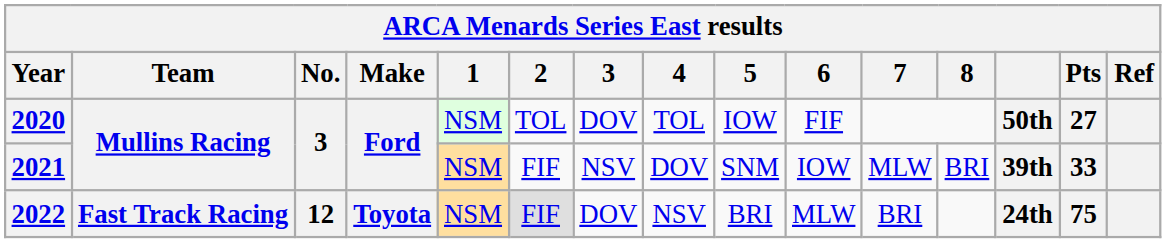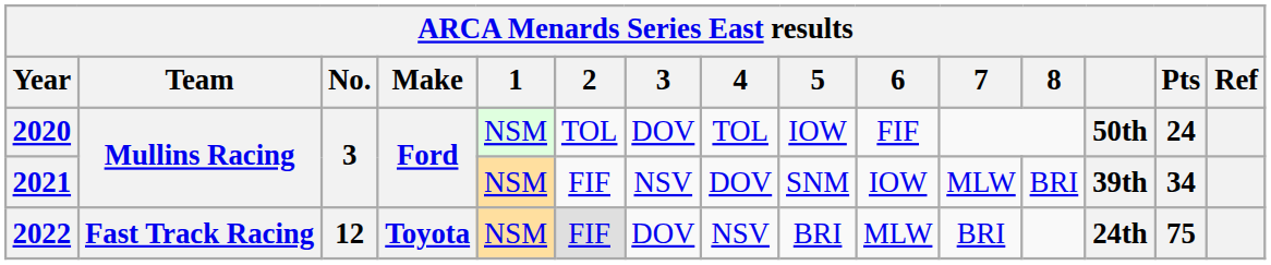 <table class="wikitable" style="text-align:center; font-size:75%">
 <tr>
 <th colspan="15"><a href='#'>ARCA Menards Series East</a> results</th>
 </tr>
 <tr>
 <th>Year</th>
 <th>Team</th>
 <th>No.</th>
 <th>Make</th>
 <th>1</th>
 <th>2</th>
 <th>3</th>
 <th>4</th>
 <th>5</th>
 <th>6</th>
 <th>7</th>
 <th>8</th>
 <th></th>
 <th>Pts</th>
 <th>Ref</th>
 </tr>
 <tr>
 <th><a href='#'>2020</a></th>
 <th rowspan="2"><a href='#'>Mullins Racing</a></th>
 <th rowspan="2">3</th>
 <th rowspan="2"><a href='#'>Ford</a></th>
 <td style="background:#DFFFDF;"><a href='#'>NSM</a><br></td>
 <td><a href='#'>TOL</a></td>
 <td><a href='#'>DOV</a></td>
 <td><a href='#'>TOL</a></td>
 <td><a href='#'>IOW</a></td>
 <td><a href='#'>FIF</a></td>
 <td colspan="2"></td>
 <th>50th</th>
-<th>27</th>
+<th>24</th>
 <th></th>
 </tr>
 <tr>
 <th><a href='#'>2021</a></th>
 <td style="background:#FFDF9F;"><a href='#'>NSM</a><br></td>
 <td><a href='#'>FIF</a></td>
 <td><a href='#'>NSV</a></td>
 <td><a href='#'>DOV</a></td>
 <td><a href='#'>SNM</a></td>
 <td><a href='#'>IOW</a></td>
 <td><a href='#'>MLW</a></td>
 <td><a href='#'>BRI</a></td>
 <th>39th</th>
-<th>33</th>
+<th>34</th>
 <th></th>
 </tr>
 <tr>
 <th><a href='#'>2022</a></th>
 <th><a href='#'>Fast Track Racing</a></th>
 <th>12</th>
 <th><a href='#'>Toyota</a></th>
 <td style="background:#FFDF9F;"><a href='#'>NSM</a><br></td>
 <td style="background:#DFDFDF;"><a href='#'>FIF</a><br></td>
 <td><a href='#'>DOV</a></td>
 <td><a href='#'>NSV</a></td>
 <td><a href='#'>BRI</a></td>
 <td><a href='#'>MLW</a></td>
 <td><a href='#'>BRI</a></td>
 <td></td>
 <th>24th</th>
 <th>75</th>
 <th></th>
 </tr>
 </table>
